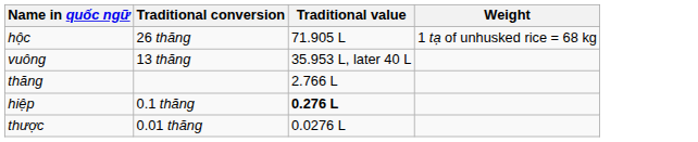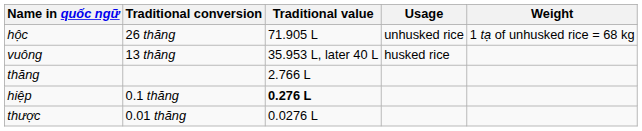 <table class="wikitable">
 <tr>
 <th>Name in <em><a href='#'>quốc ngữ</a></em></th>
 <th>Traditional conversion</th>
 <th>Traditional value</th>
+<th>Usage</th>
 <th>Weight</th>
 </tr>
 <tr>
 <td><em>hộc</em></td>
 <td>26 <em>thăng</em></td>
 <td>71.905 L</td>
+<td>unhusked rice</td>
 <td>1 <em>tạ</em> of unhusked rice = 68 kg</td>
 </tr>
 <tr>
 <td><em>vuông</em></td>
 <td>13 <em>thăng</em></td>
 <td>35.953 L, later 40 L</td>
+<td>husked rice</td>
 <td></td>
 </tr>
 <tr>
 <td><em>thăng</em></td>
 <td></td>
 <td>2.766 L</td>
 <td></td>
+<td></td>
 </tr>
 <tr>
 <td><em>hiệp</em></td>
 <td>0.1 <em>thăng</em></td>
 <td><strong>0.276 L</strong></td>
+<td></td>
 <td></td>
 </tr>
 <tr>
 <td><em>thược</em></td>
 <td>0.01 <em>thăng</em></td>
 <td>0.0276 L</td>
 <td></td>
+<td></td>
 </tr>
 </table>
